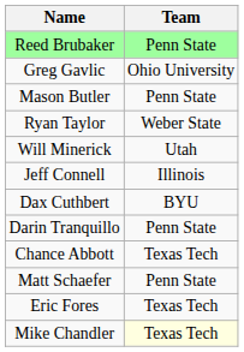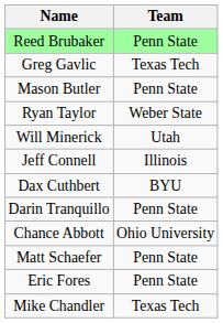 <table class="wikitable" style="text-align:center">
 <tr>
 <th>Name</th>
 <th>Team</th>
 </tr>
 <tr bgcolor="#9eff9e">
 <td>Reed Brubaker</td>
 <td>Penn State</td>
 </tr>
 <tr>
 <td>Greg Gavlic</td>
-<td>Ohio University</td>
+<td>Texas Tech</td>
 </tr>
 <tr>
 <td>Mason Butler</td>
 <td>Penn State</td>
 </tr>
 <tr>
 <td>Ryan Taylor</td>
 <td>Weber State</td>
 </tr>
 <tr>
 <td>Will Minerick</td>
 <td>Utah</td>
 </tr>
 <tr>
 <td>Jeff Connell</td>
 <td>Illinois</td>
 </tr>
 <tr>
 <td>Dax Cuthbert</td>
 <td>BYU</td>
 </tr>
 <tr>
 <td>Darin Tranquillo</td>
 <td>Penn State</td>
 </tr>
 <tr>
 <td>Chance Abbott</td>
-<td>Texas Tech</td>
+<td>Ohio University</td>
 </tr>
 <tr>
 <td>Matt Schaefer</td>
 <td>Penn State</td>
 </tr>
 <tr>
 <td>Eric Fores</td>
-<td>Texas Tech</td>
+<td>Penn State</td>
 </tr>
 <tr>
 <td>Mike Chandler</td>
-<td style="background: lightyellow;">Texas Tech</td>
+<td>Texas Tech</td>
 </tr>
 </table>
